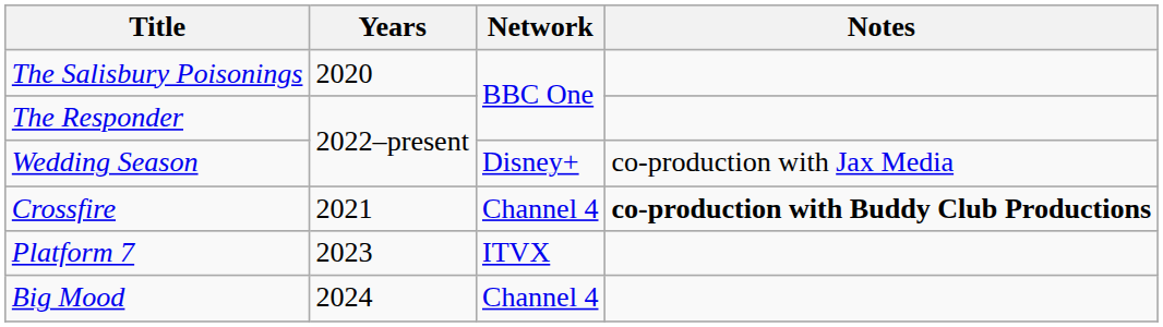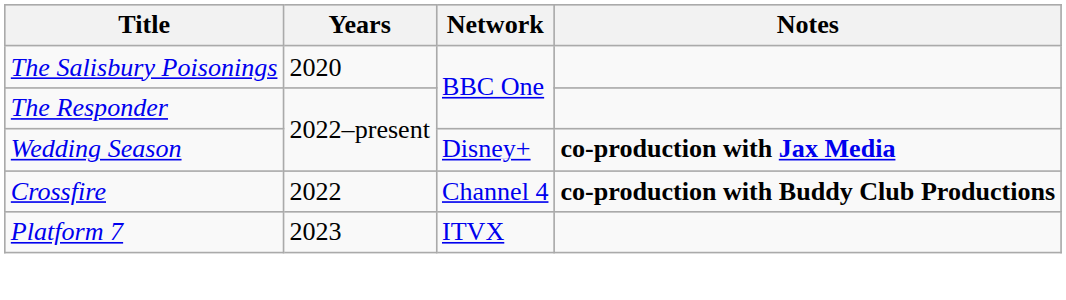 <table class="wikitable sortable">
 <tr>
 <th>Title</th>
 <th>Years</th>
 <th>Network</th>
 <th>Notes</th>
 </tr>
 <tr>
 <td><em><a href='#'>The Salisbury Poisonings</a></em></td>
 <td>2020</td>
 <td rowspan="2"><a href='#'>BBC One</a></td>
 <td></td>
 </tr>
 <tr>
 <td><em><a href='#'>The Responder</a></em></td>
 <td rowspan="2">2022–present</td>
 <td></td>
 </tr>
 <tr>
 <td><em><a href='#'>Wedding Season</a></em></td>
 <td><a href='#'>Disney+</a></td>
-<td>co-production with <a href='#'>Jax Media</a></td>
+<td><strong>co-production with <a href='#'>Jax Media</a></strong></td>
 </tr>
 <tr>
 <td><em><a href='#'>Crossfire</a></em></td>
-<td>2021</td>
+<td>2022</td>
 <td><a href='#'>Channel 4</a></td>
 <td><strong>co-production with Buddy Club Productions</strong></td>
 </tr>
 <tr>
 <td><em><a href='#'>Platform 7</a></em></td>
 <td>2023</td>
 <td><a href='#'>ITVX</a></td>
 <td></td>
 </tr>
-<tr>
-<td><em><a href='#'>Big Mood</a></em></td>
-<td>2024</td>
-<td><a href='#'>Channel 4</a></td>
-<td></td>
-</tr>
 </table>
